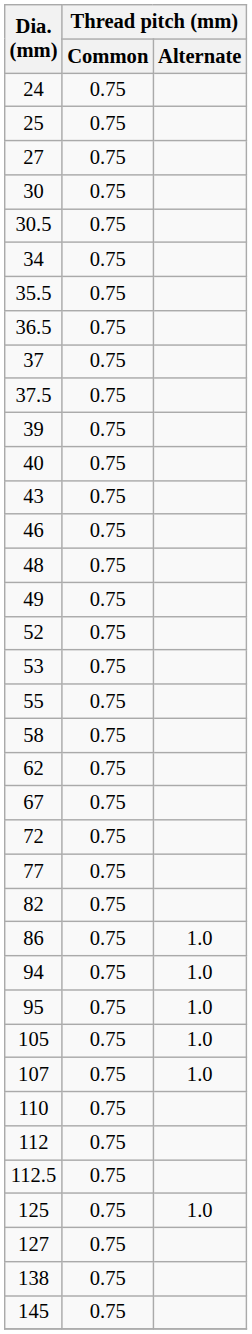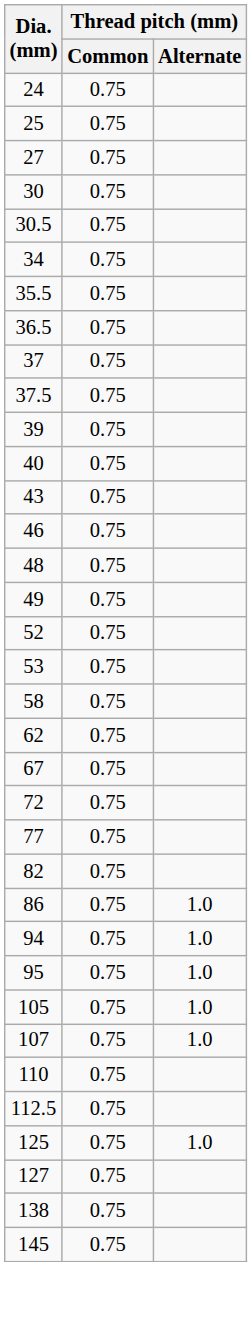 <table class="wikitable mw-collapsible floatright" style="text-align:center;font-size:90%">
 <tr>
 <th scope="col" rowspan=2>Dia.<br>(mm)</th>
 <th scope="col" colspan=2>Thread pitch (mm)</th>
 </tr>
 <tr>
 <th scope="col">Common</th>
 <th scope="col">Alternate</th>
 </tr>
 <tr>
 <td>24</td>
 <td>0.75</td>
 <td></td>
 </tr>
 <tr>
 <td>25</td>
 <td>0.75</td>
 <td></td>
 </tr>
 <tr>
 <td>27</td>
 <td>0.75</td>
 <td></td>
 </tr>
 <tr>
 <td>30</td>
 <td>0.75</td>
 <td></td>
 </tr>
 <tr>
 <td>30.5</td>
 <td>0.75</td>
 <td></td>
 </tr>
 <tr>
 <td>34</td>
 <td>0.75</td>
 <td></td>
 </tr>
 <tr>
 <td>35.5</td>
 <td>0.75</td>
 <td></td>
 </tr>
 <tr>
 <td>36.5</td>
 <td>0.75</td>
 <td></td>
 </tr>
 <tr>
 <td>37</td>
 <td>0.75</td>
 <td></td>
 </tr>
 <tr>
 <td>37.5</td>
 <td>0.75</td>
 <td></td>
 </tr>
 <tr>
 <td>39</td>
 <td>0.75</td>
 <td></td>
 </tr>
 <tr>
 <td>40</td>
 <td>0.75</td>
 <td></td>
 </tr>
 <tr>
 <td>43</td>
 <td>0.75</td>
 <td></td>
 </tr>
 <tr>
 <td>46</td>
 <td>0.75</td>
 <td></td>
 </tr>
 <tr>
 <td>48</td>
 <td>0.75</td>
 <td></td>
 </tr>
 <tr>
 <td>49</td>
 <td>0.75</td>
 <td></td>
 </tr>
 <tr>
 <td>52</td>
 <td>0.75</td>
 <td></td>
 </tr>
 <tr>
 <td>53</td>
 <td>0.75</td>
 <td></td>
 </tr>
 <tr>
-<td>55</td>
-<td>0.75</td>
-<td></td>
-</tr>
-<tr>
 <td>58</td>
 <td>0.75</td>
 <td></td>
 </tr>
 <tr>
 <td>62</td>
 <td>0.75</td>
 <td></td>
 </tr>
 <tr>
 <td>67</td>
 <td>0.75</td>
 <td></td>
 </tr>
 <tr>
 <td>72</td>
 <td>0.75</td>
 <td></td>
 </tr>
 <tr>
 <td>77</td>
 <td>0.75</td>
 <td></td>
 </tr>
 <tr>
 <td>82</td>
 <td>0.75</td>
 <td></td>
 </tr>
 <tr>
 <td>86</td>
 <td>0.75</td>
 <td>1.0</td>
 </tr>
 <tr>
 <td>94</td>
 <td>0.75</td>
 <td>1.0</td>
 </tr>
 <tr>
 <td>95</td>
 <td>0.75</td>
 <td>1.0</td>
 </tr>
 <tr>
 <td>105</td>
 <td>0.75</td>
 <td>1.0</td>
 </tr>
 <tr>
 <td>107</td>
 <td>0.75</td>
 <td>1.0</td>
 </tr>
 <tr>
 <td>110</td>
 <td>0.75</td>
 <td></td>
 </tr>
 <tr>
-<td>112</td>
-<td>0.75</td>
-<td></td>
-</tr>
-<tr>
 <td>112.5</td>
 <td>0.75</td>
 <td></td>
 </tr>
 <tr>
 <td>125</td>
 <td>0.75</td>
 <td>1.0</td>
 </tr>
 <tr>
 <td>127</td>
 <td>0.75</td>
 <td></td>
 </tr>
 <tr>
 <td>138</td>
 <td>0.75</td>
 <td></td>
 </tr>
 <tr>
 <td>145</td>
 <td>0.75</td>
 <td></td>
 </tr>
 <tr>
 </tr>
 </table>
